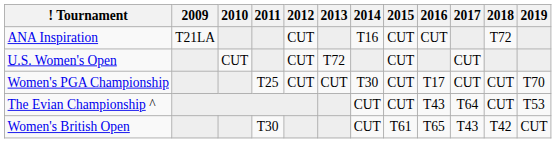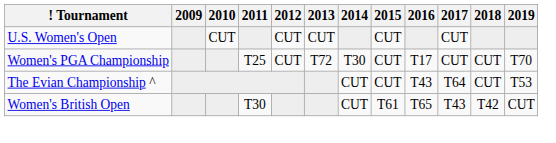 <table class="wikitable" style="font-size:95%;text-align:center;">
 <tr>
 <th>! Tournament</th>
 <th>2009</th>
 <th>2010</th>
 <th>2011</th>
 <th>2012</th>
 <th>2013</th>
 <th>2014</th>
 <th>2015</th>
 <th>2016</th>
 <th>2017</th>
 <th>2018</th>
 <th>2019</th>
 </tr>
 <tr>
-<td align=left><a href='#'>ANA Inspiration</a></td>
-<td>T21<span>LA</span></td>
-<td style="background:#eeeeee;"></td>
-<td style="background:#eeeeee;"></td>
-<td>CUT</td>
-<td style="background:#eeeeee;"></td>
-<td>T16</td>
-<td>CUT</td>
-<td>CUT</td>
-<td style="background:#eeeeee;"></td>
-<td>T72</td>
-<td style="background:#eeeeee;"></td>
-</tr>
-<tr>
 <td align=left><a href='#'>U.S. Women's Open</a></td>
 <td style="background:#eeeeee;"></td>
 <td>CUT</td>
 <td style="background:#eeeeee;"></td>
 <td>CUT</td>
-<td>T72</td>
+<td>CUT</td>
 <td style="background:#eeeeee;"></td>
 <td>CUT</td>
 <td style="background:#eeeeee;"></td>
 <td>CUT</td>
 <td style="background:#eeeeee;"></td>
 <td style="background:#eeeeee;"></td>
 </tr>
 <tr>
 <td align=left><a href='#'>Women's PGA Championship</a></td>
 <td style="background:#eeeeee;"></td>
 <td style="background:#eeeeee;"></td>
 <td>T25</td>
 <td>CUT</td>
-<td>CUT</td>
+<td>T72</td>
 <td>T30</td>
 <td>CUT</td>
 <td>T17</td>
 <td>CUT</td>
 <td>CUT</td>
 <td>T70</td>
 </tr>
 <tr>
 <td align=left><a href='#'>The Evian Championship</a> ^</td>
 <td style="background:#eeeeee;" colspan=4></td>
 <td style="background:#eeeeee;"></td>
 <td>CUT</td>
 <td>CUT</td>
 <td>T43</td>
 <td>T64</td>
 <td>CUT</td>
 <td>T53</td>
 </tr>
 <tr>
 <td align=left><a href='#'>Women's British Open</a></td>
 <td style="background:#eeeeee;"></td>
 <td style="background:#eeeeee;"></td>
 <td>T30</td>
 <td style="background:#eeeeee;"></td>
 <td style="background:#eeeeee;"></td>
 <td>CUT</td>
 <td>T61</td>
 <td>T65</td>
 <td>T43</td>
 <td>T42</td>
 <td>CUT</td>
 </tr>
 </table>
